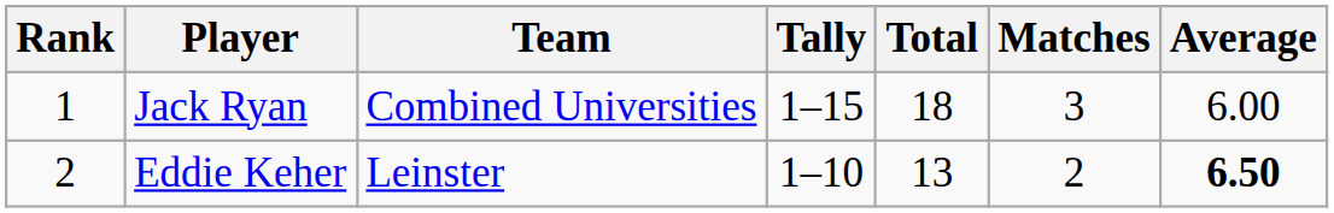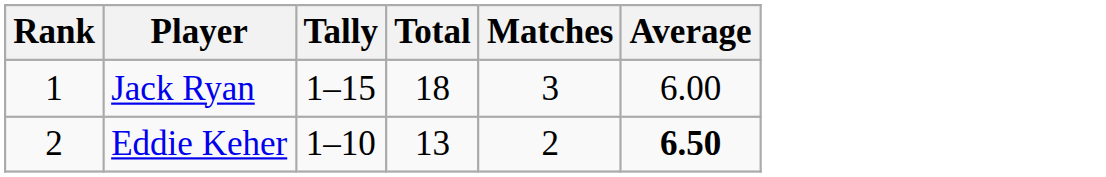 <table class="wikitable">
 <tr>
 <th>Rank</th>
 <th>Player</th>
-<th>Team</th>
 <th>Tally</th>
 <th>Total</th>
 <th>Matches</th>
 <th>Average</th>
 </tr>
 <tr>
 <td rowspan=1 align=center>1</td>
 <td><a href='#'>Jack Ryan</a></td>
-<td><a href='#'>Combined Universities</a></td>
 <td align=center>1–15</td>
 <td align=center>18</td>
 <td align=center>3</td>
 <td align=center>6.00</td>
 </tr>
 <tr>
 <td rowspan=1 align=center>2</td>
 <td><a href='#'>Eddie Keher</a></td>
-<td><a href='#'>Leinster</a></td>
 <td align=center>1–10</td>
 <td align=center>13</td>
 <td align=center>2</td>
 <td align=center><strong>6.50</strong></td>
 </tr>
 </table>
